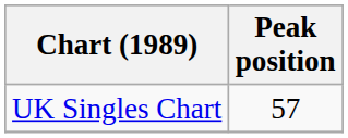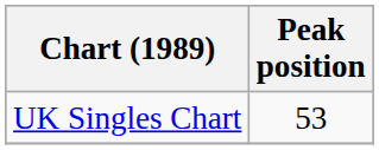 <table class="wikitable sortable">
 <tr>
 <th>Chart (1989)</th>
 <th>Peak<br>position</th>
 </tr>
 <tr>
 <td><a href='#'>UK Singles Chart</a></td>
-<td style="text-align:center;">57</td>
+<td style="text-align:center;">53</td>
 </tr>
 <tr>
 </tr>
 </table>
